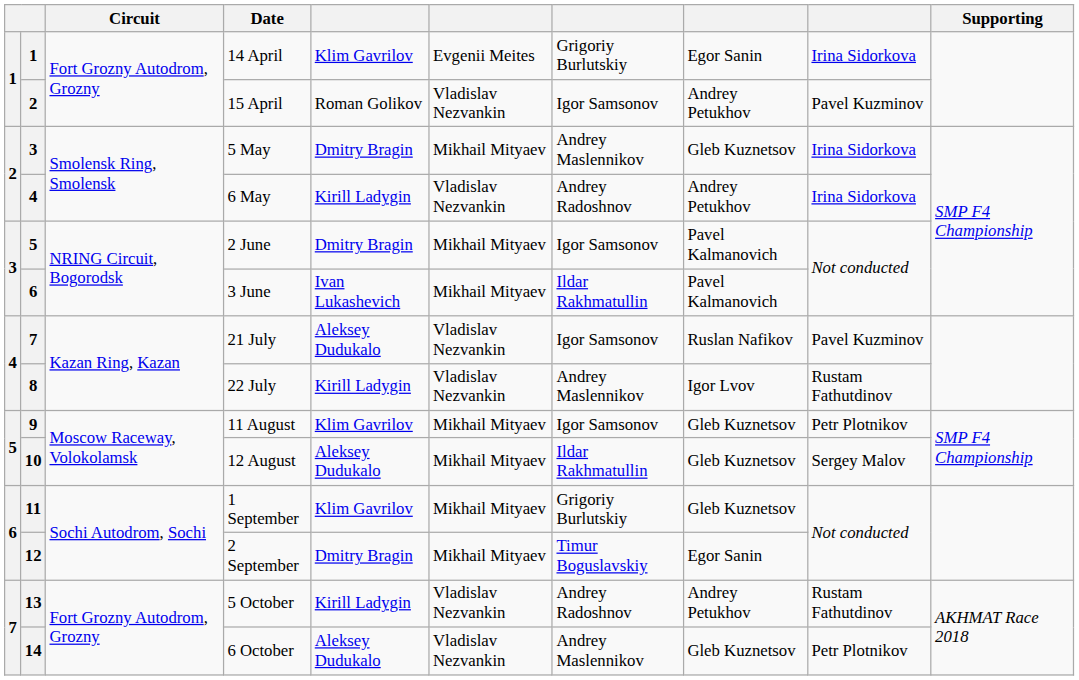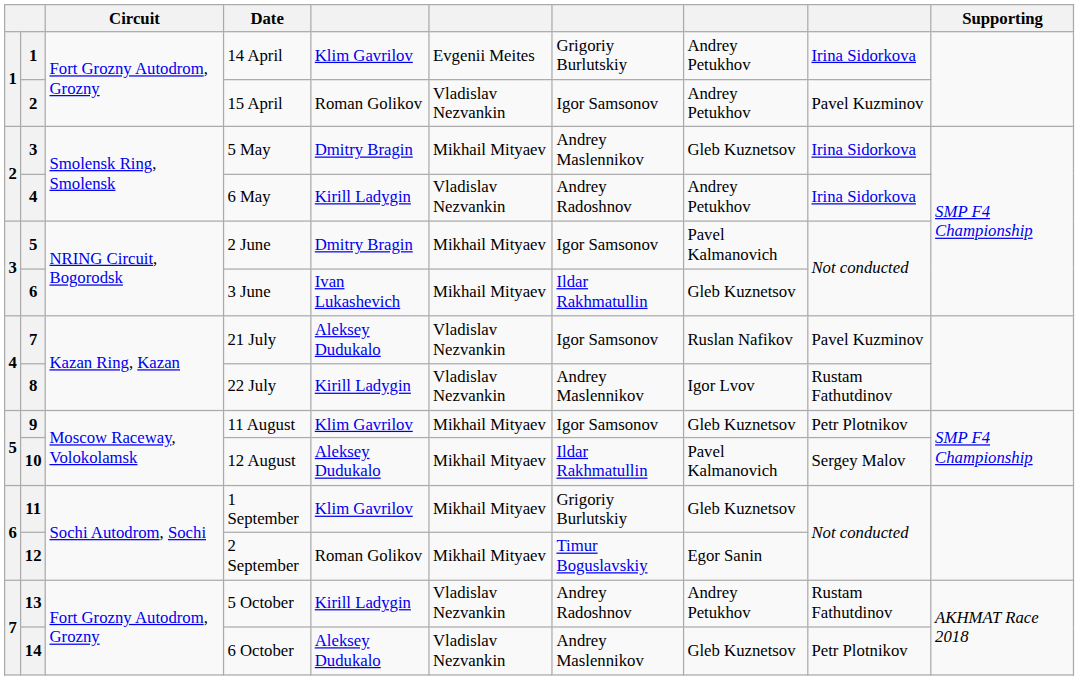 <table class="wikitable" style="font-size: 85%">
 <tr>
 <th colspan=2></th>
 <th>Circuit</th>
 <th>Date</th>
 <th></th>
 <th></th>
 <th></th>
 <th></th>
 <th></th>
 <th>Supporting</th>
 </tr>
 <tr>
 <th rowspan=2>1</th>
 <th>1</th>
 <td rowspan=2><a href='#'>Fort Grozny Autodrom</a>, <a href='#'>Grozny</a></td>
 <td>14 April</td>
 <td><a href='#'>Klim Gavrilov</a></td>
 <td>Evgenii Meites</td>
 <td>Grigoriy Burlutskiy</td>
-<td>Egor Sanin</td>
+<td>Andrey Petukhov</td>
 <td><a href='#'>Irina Sidorkova</a></td>
 <td rowspan=2></td>
 </tr>
 <tr>
 <th>2</th>
 <td>15 April</td>
 <td>Roman Golikov</td>
 <td>Vladislav Nezvankin</td>
 <td>Igor Samsonov</td>
 <td>Andrey Petukhov</td>
 <td>Pavel Kuzminov</td>
 </tr>
 <tr>
 <th rowspan=2>2</th>
 <th>3</th>
 <td rowspan=2><a href='#'>Smolensk Ring</a>, <a href='#'>Smolensk</a></td>
 <td>5 May</td>
 <td><a href='#'>Dmitry Bragin</a></td>
 <td>Mikhail Mityaev</td>
 <td>Andrey Maslennikov</td>
 <td>Gleb Kuznetsov</td>
 <td><a href='#'>Irina Sidorkova</a></td>
 <td rowspan=4><em><a href='#'>SMP F4 Championship</a></em></td>
 </tr>
 <tr>
 <th>4</th>
 <td>6 May</td>
 <td><a href='#'>Kirill Ladygin</a></td>
 <td>Vladislav Nezvankin</td>
 <td>Andrey Radoshnov</td>
 <td>Andrey Petukhov</td>
 <td><a href='#'>Irina Sidorkova</a></td>
 </tr>
 <tr>
 <th rowspan=2>3</th>
 <th>5</th>
 <td rowspan=2><a href='#'>NRING Circuit</a>, <a href='#'>Bogorodsk</a></td>
 <td>2 June</td>
 <td><a href='#'>Dmitry Bragin</a></td>
 <td>Mikhail Mityaev</td>
 <td>Igor Samsonov</td>
 <td>Pavel Kalmanovich</td>
 <td rowspan=2><em>Not conducted</em></td>
 </tr>
 <tr>
 <th>6</th>
 <td>3 June</td>
 <td><a href='#'>Ivan Lukashevich</a></td>
 <td>Mikhail Mityaev</td>
 <td><a href='#'>Ildar Rakhmatullin</a></td>
-<td>Pavel Kalmanovich</td>
+<td>Gleb Kuznetsov</td>
 </tr>
 <tr>
 <th rowspan=2>4</th>
 <th>7</th>
 <td rowspan=2><a href='#'>Kazan Ring</a>, <a href='#'>Kazan</a></td>
 <td>21 July</td>
 <td><a href='#'>Aleksey Dudukalo</a></td>
 <td>Vladislav Nezvankin</td>
 <td>Igor Samsonov</td>
 <td>Ruslan Nafikov</td>
 <td>Pavel Kuzminov</td>
 <td rowspan=2></td>
 </tr>
 <tr>
 <th>8</th>
 <td>22 July</td>
 <td><a href='#'>Kirill Ladygin</a></td>
 <td>Vladislav Nezvankin</td>
 <td>Andrey Maslennikov</td>
 <td>Igor Lvov</td>
 <td>Rustam Fathutdinov</td>
 </tr>
 <tr>
 <th rowspan=2>5</th>
 <th>9</th>
 <td rowspan=2><a href='#'>Moscow Raceway</a>, <a href='#'>Volokolamsk</a></td>
 <td>11 August</td>
 <td><a href='#'>Klim Gavrilov</a></td>
 <td>Mikhail Mityaev</td>
 <td>Igor Samsonov</td>
 <td>Gleb Kuznetsov</td>
 <td>Petr Plotnikov</td>
 <td rowspan=2><em><a href='#'>SMP F4 Championship</a></em></td>
 </tr>
 <tr>
 <th>10</th>
 <td>12 August</td>
 <td><a href='#'>Aleksey Dudukalo</a></td>
 <td>Mikhail Mityaev</td>
 <td><a href='#'>Ildar Rakhmatullin</a></td>
-<td>Gleb Kuznetsov</td>
+<td>Pavel Kalmanovich</td>
 <td>Sergey Malov</td>
 </tr>
 <tr>
 <th rowspan=2>6</th>
 <th>11</th>
 <td rowspan=2><a href='#'>Sochi Autodrom</a>, <a href='#'>Sochi</a></td>
 <td>1 September</td>
 <td><a href='#'>Klim Gavrilov</a></td>
 <td>Mikhail Mityaev</td>
 <td>Grigoriy Burlutskiy</td>
 <td>Gleb Kuznetsov</td>
 <td rowspan=2><em>Not conducted</em></td>
 <td rowspan=2></td>
 </tr>
 <tr>
 <th>12</th>
 <td>2 September</td>
-<td><a href='#'>Dmitry Bragin</a></td>
+<td>Roman Golikov</td>
 <td>Mikhail Mityaev</td>
 <td><a href='#'>Timur Boguslavskiy</a></td>
 <td>Egor Sanin</td>
 </tr>
 <tr>
 <th rowspan=2>7</th>
 <th>13</th>
 <td rowspan=2><a href='#'>Fort Grozny Autodrom</a>, <a href='#'>Grozny</a></td>
 <td>5 October</td>
 <td><a href='#'>Kirill Ladygin</a></td>
 <td>Vladislav Nezvankin</td>
 <td>Andrey Radoshnov</td>
 <td>Andrey Petukhov</td>
 <td>Rustam Fathutdinov</td>
 <td rowspan=2><em>AKHMAT Race 2018</em></td>
 </tr>
 <tr>
 <th>14</th>
 <td>6 October</td>
 <td><a href='#'>Aleksey Dudukalo</a></td>
 <td>Vladislav Nezvankin</td>
 <td>Andrey Maslennikov</td>
 <td>Gleb Kuznetsov</td>
 <td>Petr Plotnikov</td>
 </tr>
 </table>
